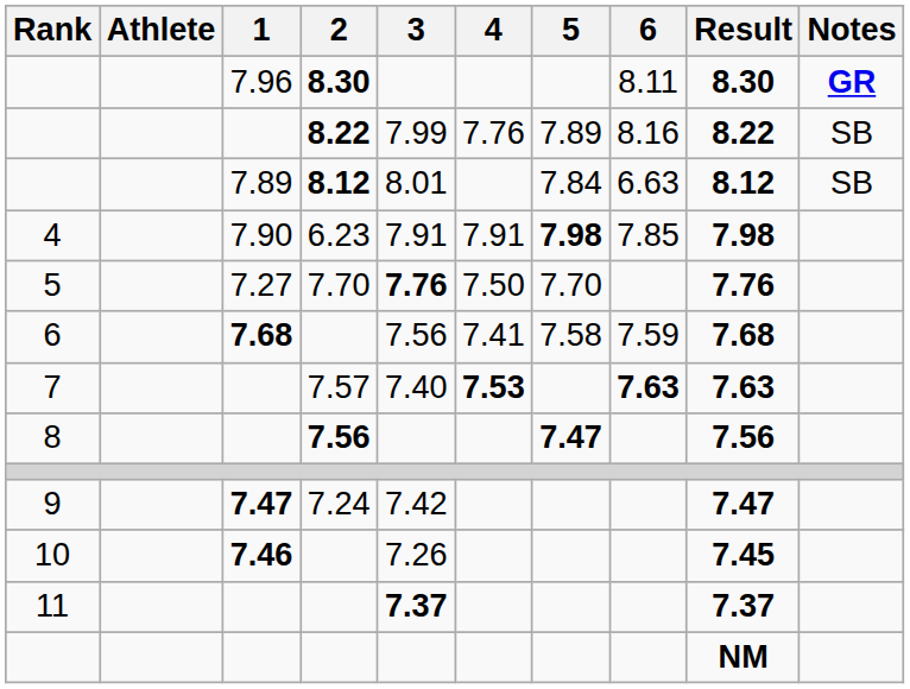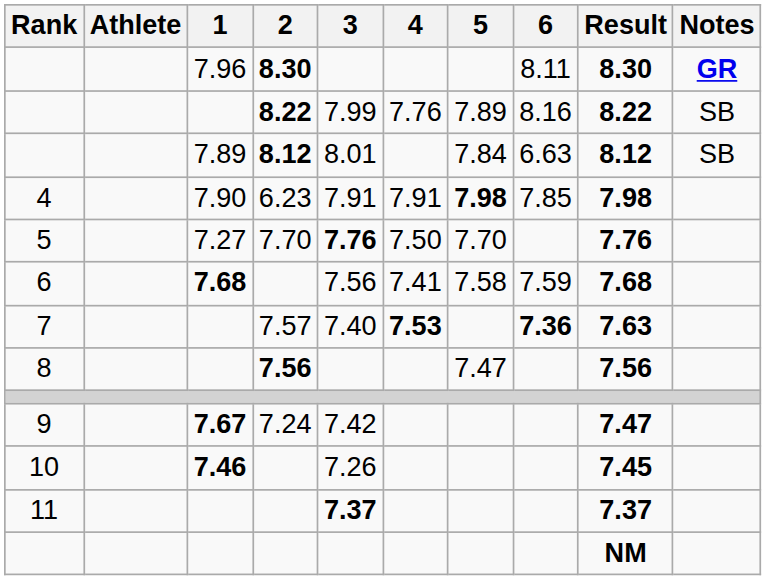 <table class="wikitable sortable" style="text-align:center">
 <tr>
 <th>Rank</th>
 <th>Athlete</th>
 <th>1</th>
 <th>2</th>
 <th>3</th>
 <th>4</th>
 <th>5</th>
 <th>6</th>
 <th>Result</th>
 <th>Notes</th>
 </tr>
 <tr>
 <td></td>
 <td align=left></td>
 <td>7.96</td>
 <td><strong>8.30</strong></td>
 <td></td>
 <td></td>
 <td></td>
 <td>8.11</td>
 <td><strong>8.30</strong></td>
 <td><strong><a href='#'>GR</a></strong></td>
 </tr>
 <tr>
 <td></td>
 <td align=left></td>
 <td></td>
 <td><strong>8.22</strong></td>
 <td>7.99</td>
 <td>7.76</td>
 <td>7.89</td>
 <td>8.16</td>
 <td><strong>8.22</strong></td>
 <td>SB</td>
 </tr>
 <tr>
 <td></td>
 <td align=left></td>
 <td>7.89</td>
 <td><strong>8.12</strong></td>
 <td>8.01</td>
 <td></td>
 <td>7.84</td>
 <td>6.63</td>
 <td><strong>8.12</strong></td>
 <td>SB</td>
 </tr>
 <tr>
 <td>4</td>
 <td align=left></td>
 <td>7.90</td>
 <td>6.23</td>
 <td>7.91</td>
 <td>7.91</td>
 <td><strong>7.98</strong></td>
 <td>7.85</td>
 <td><strong>7.98</strong></td>
 <td></td>
 </tr>
 <tr>
 <td>5</td>
 <td align=left></td>
 <td>7.27</td>
 <td>7.70</td>
 <td><strong>7.76</strong></td>
 <td>7.50</td>
 <td>7.70</td>
 <td></td>
 <td><strong>7.76</strong></td>
 <td></td>
 </tr>
 <tr>
 <td>6</td>
 <td align=left></td>
 <td><strong>7.68</strong></td>
 <td></td>
 <td>7.56</td>
 <td>7.41</td>
 <td>7.58</td>
 <td>7.59</td>
 <td><strong>7.68</strong></td>
 <td></td>
 </tr>
 <tr>
 <td>7</td>
 <td align=left></td>
 <td></td>
 <td>7.57</td>
 <td>7.40</td>
 <td><strong>7.53</strong></td>
 <td></td>
-<td><strong>7.63</strong></td>
+<td><strong>7.36</strong></td>
 <td><strong>7.63</strong></td>
 <td></td>
 </tr>
 <tr>
 <td>8</td>
 <td align=left></td>
 <td></td>
 <td><strong>7.56</strong></td>
 <td></td>
 <td></td>
-<td><strong>7.47</strong></td>
+<td>7.47</td>
 <td></td>
 <td><strong>7.56</strong></td>
 <td></td>
 </tr>
 <tr>
 <td colspan=10 bgcolor=lightgray></td>
 </tr>
 <tr>
 <td>9</td>
 <td align=left></td>
-<td><strong>7.47</strong></td>
+<td><strong>7.67</strong></td>
 <td>7.24</td>
 <td>7.42</td>
 <td></td>
 <td></td>
 <td></td>
 <td><strong>7.47</strong></td>
 <td></td>
 </tr>
 <tr>
 <td>10</td>
 <td align=left></td>
 <td><strong>7.46</strong></td>
 <td></td>
 <td>7.26</td>
 <td></td>
 <td></td>
 <td></td>
 <td><strong>7.45</strong></td>
 <td></td>
 </tr>
 <tr>
 <td>11</td>
 <td align=left></td>
 <td></td>
 <td></td>
 <td><strong>7.37</strong></td>
 <td></td>
 <td></td>
 <td></td>
 <td><strong>7.37</strong></td>
 <td></td>
 </tr>
 <tr>
 <td></td>
 <td align=left></td>
 <td></td>
 <td></td>
 <td></td>
 <td></td>
 <td></td>
 <td></td>
 <td><strong>NM</strong></td>
 <td></td>
 </tr>
 </table>
